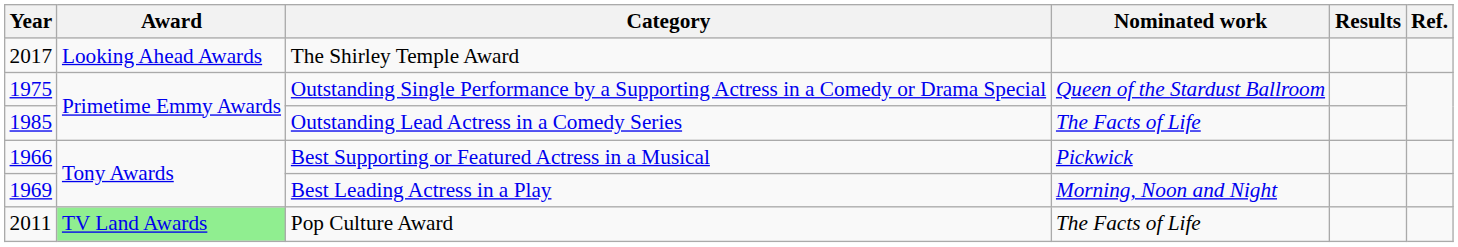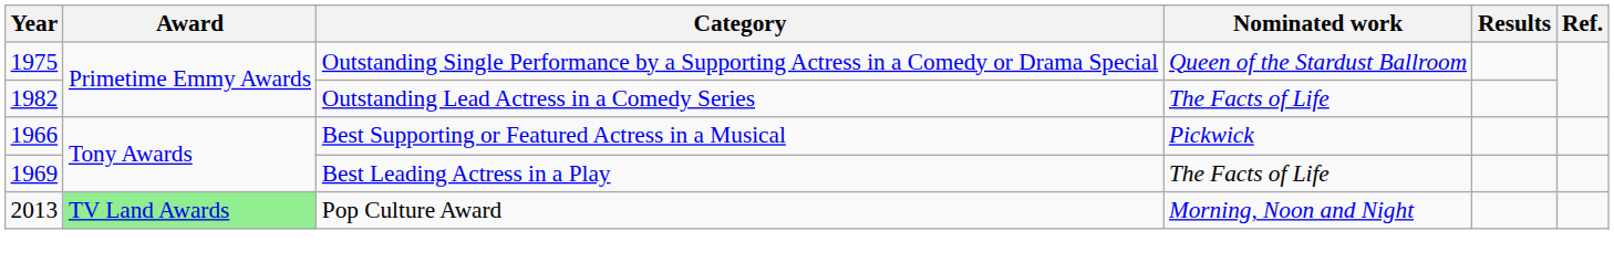 <table class="wikitable">
 <tr>
 <th>Year</th>
 <th>Award</th>
 <th>Category</th>
 <th>Nominated work</th>
 <th>Results</th>
 <th>Ref.</th>
 </tr>
 <tr>
-<td>2017</td>
-<td><a href='#'>Looking Ahead Awards</a></td>
-<td>The Shirley Temple Award</td>
-<td></td>
-<td></td>
-<td align="center"></td>
-</tr>
-<tr>
 <td><a href='#'>1975</a></td>
 <td rowspan="2"><a href='#'>Primetime Emmy Awards</a></td>
 <td><a href='#'>Outstanding Single Performance by a Supporting Actress in a Comedy or Drama Special</a></td>
 <td><em><a href='#'>Queen of the Stardust Ballroom</a></em></td>
 <td></td>
 <td align="center" rowspan="2"></td>
 </tr>
 <tr>
-<td><a href='#'>1985</a></td>
+<td><a href='#'>1982</a></td>
 <td><a href='#'>Outstanding Lead Actress in a Comedy Series</a></td>
 <td><em><a href='#'>The Facts of Life</a></em></td>
 <td></td>
 </tr>
 <tr>
 <td><a href='#'>1966</a></td>
 <td rowspan="2"><a href='#'>Tony Awards</a></td>
 <td><a href='#'>Best Supporting or Featured Actress in a Musical</a></td>
 <td><em><a href='#'>Pickwick</a></em></td>
 <td></td>
 <td align="center"></td>
 </tr>
 <tr>
 <td><a href='#'>1969</a></td>
 <td><a href='#'>Best Leading Actress in a Play</a></td>
+<td><em>The Facts of Life</em></td>
+<td></td>
+<td align="center"></td>
+</tr>
+<tr>
+<td>2013</td>
+<td style="background: lightgreen;"><a href='#'>TV Land Awards</a></td>
+<td>Pop Culture Award </td>
 <td><em><a href='#'>Morning, Noon and Night</a></em></td>
 <td></td>
 <td align="center"></td>
 </tr>
-<tr>
-<td>2011</td>
-<td style="background: lightgreen;"><a href='#'>TV Land Awards</a></td>
-<td>Pop Culture Award </td>
-<td><em>The Facts of Life</em></td>
-<td></td>
-<td align="center"></td>
-</tr>
 </table>
